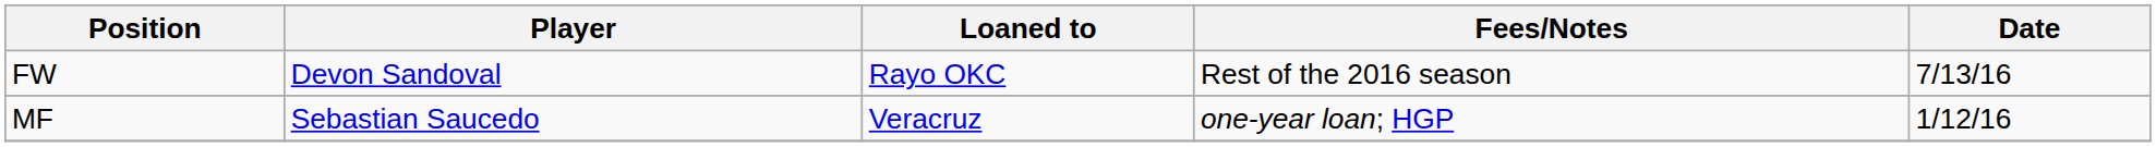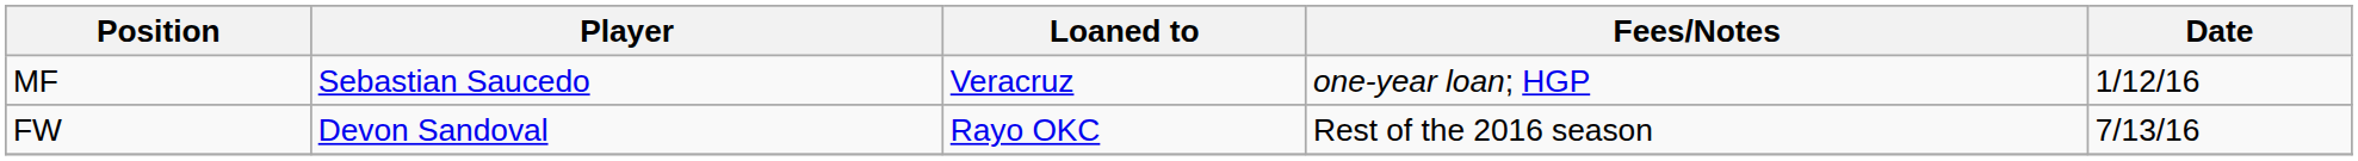 <table class="wikitable sortable" style="width:90%; text-align:center; font-size:95%; text-align:left;">
 <tr>
 <th><strong>Position </strong></th>
 <th><strong>Player </strong></th>
 <th><strong>Loaned to</strong></th>
 <th><strong>Fees/Notes </strong></th>
 <th><strong>Date</strong></th>
 </tr>
 <tr>
+<td>MF</td>
+<td> <a href='#'>Sebastian Saucedo</a></td>
+<td> <a href='#'>Veracruz</a></td>
+<td><em>one-year loan</em>; <a href='#'>HGP</a></td>
+<td>1/12/16</td>
+</tr>
+<tr>
 <td>FW</td>
 <td> <a href='#'>Devon Sandoval</a></td>
 <td> <a href='#'>Rayo OKC</a></td>
 <td>Rest of the 2016 season</td>
 <td>7/13/16</td>
 </tr>
 <tr>
-<td>MF</td>
-<td> <a href='#'>Sebastian Saucedo</a></td>
-<td> <a href='#'>Veracruz</a></td>
-<td><em>one-year loan</em>; <a href='#'>HGP</a></td>
-<td>1/12/16</td>
-</tr>
-<tr>
 </tr>
 </table>
